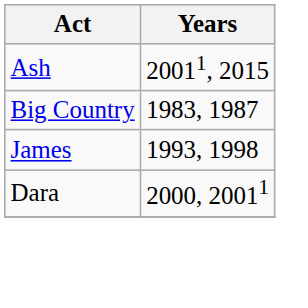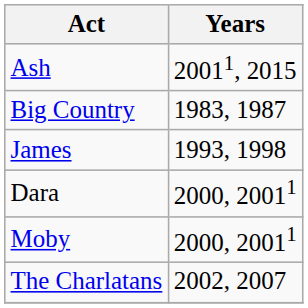 <table class="wikitable">
 <tr>
 <th>Act</th>
 <th>Years</th>
 </tr>
 <tr>
 <td><a href='#'>Ash</a></td>
 <td>2001<sup>1</sup>, 2015</td>
 </tr>
 <tr>
 <td><a href='#'>Big Country</a></td>
 <td>1983, 1987</td>
 </tr>
 <tr>
 <td><a href='#'>James</a></td>
 <td>1993, 1998</td>
 </tr>
 <tr>
 <td>Dara</td>
 <td>2000, 2001<sup>1</sup></td>
 </tr>
 <tr>
+<td><a href='#'>Moby</a></td>
+<td>2000, 2001<sup>1</sup></td>
+</tr>
+<tr>
+<td><a href='#'>The Charlatans</a></td>
+<td>2002, 2007</td>
+</tr>
+<tr>
 </tr>
 </table>
